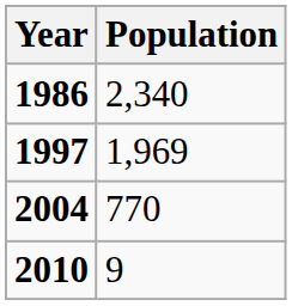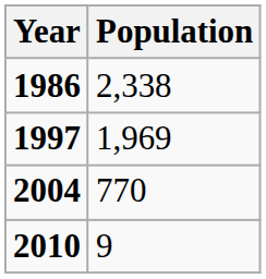 <table class="wikitable">
 <tr>
 <th>Year</th>
 <th>Population</th>
 </tr>
 <tr>
 <td><strong>1986</strong></td>
-<td>2,340</td>
+<td>2,338</td>
 </tr>
 <tr>
 <td><strong>1997</strong></td>
 <td>1,969</td>
 </tr>
 <tr>
 <td><strong>2004</strong></td>
 <td>770</td>
 </tr>
 <tr>
 <td><strong>2010</strong></td>
 <td>9</td>
 </tr>
 </table>
